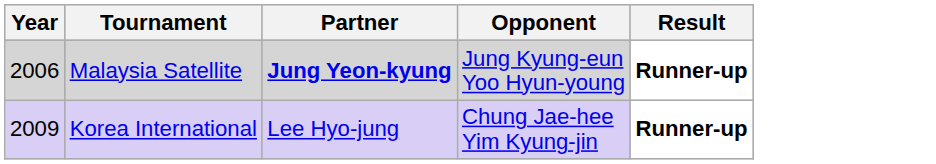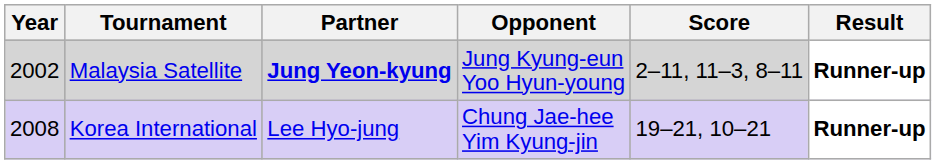 <table class="sortable wikitable" style="font-size: 90%;">
 <tr>
 <th>Year</th>
 <th>Tournament</th>
 <th>Partner</th>
 <th>Opponent</th>
+<th>Score</th>
 <th>Result</th>
 </tr>
 <tr style="background:#D5D5D5">
-<td align="center">2006</td>
+<td align="center">2002</td>
 <td align="left"><a href='#'>Malaysia Satellite</a></td>
 <td align="left"><strong> <a href='#'>Jung Yeon-kyung</a></strong></td>
 <td align="left"> <a href='#'>Jung Kyung-eun</a> <br>  <a href='#'>Yoo Hyun-young</a></td>
+<td align="left">2–11, 11–3, 8–11</td>
 <td style="text-align:left; background:white"> <strong>Runner-up</strong></td>
 </tr>
 <tr style="background:#D8CEF6">
-<td align="center">2009</td>
+<td align="center">2008</td>
 <td align="left"><a href='#'>Korea International</a></td>
 <td align="left"> <a href='#'>Lee Hyo-jung</a></td>
 <td align="left"> <a href='#'>Chung Jae-hee</a> <br>  <a href='#'>Yim Kyung-jin</a></td>
+<td align="left">19–21, 10–21</td>
 <td style="text-align:left; background:white"> <strong>Runner-up</strong></td>
 </tr>
 </table>
